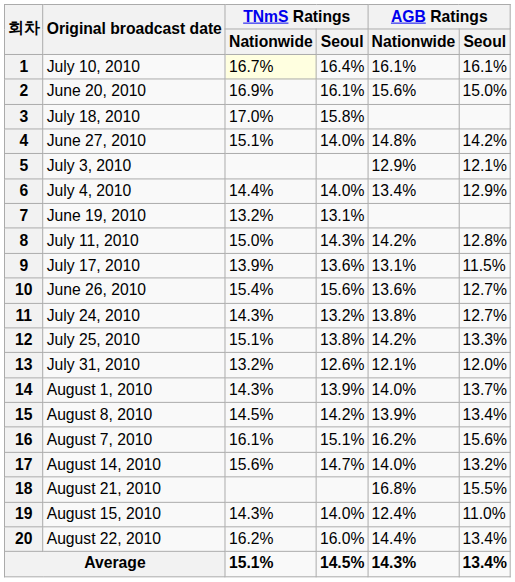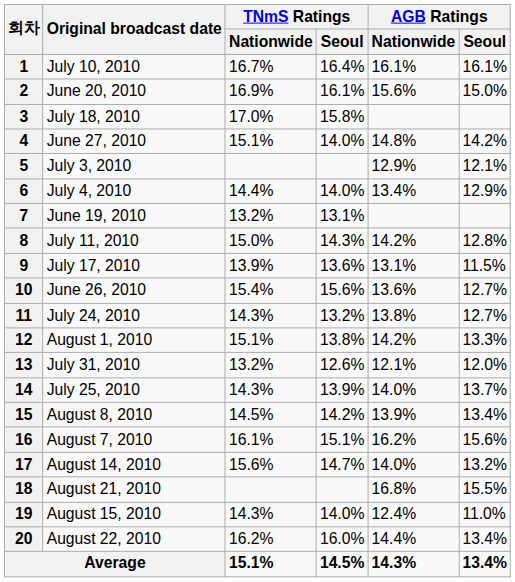 <table class="wikitable sortable">
 <tr>
 <th rowspan="2">회차</th>
 <th rowspan="2">Original broadcast date</th>
 <th colspan="2"><a href='#'>TNmS</a> Ratings</th>
 <th colspan="2"><a href='#'>AGB</a> Ratings</th>
 </tr>
 <tr>
 <th>Nationwide</th>
 <th>Seoul</th>
 <th>Nationwide</th>
 <th>Seoul</th>
 </tr>
 <tr>
 <th>1</th>
 <td>July 10, 2010</td>
-<td style="background: lightyellow;">16.7%</td>
+<td>16.7%</td>
 <td>16.4%</td>
 <td>16.1%</td>
 <td>16.1%</td>
 </tr>
 <tr>
 <th>2</th>
 <td>June 20, 2010</td>
 <td>16.9%</td>
 <td>16.1%</td>
 <td>15.6%</td>
 <td>15.0%</td>
 </tr>
 <tr>
 <th>3</th>
 <td>July 18, 2010</td>
 <td>17.0%</td>
 <td>15.8%</td>
 <td></td>
 <td></td>
 </tr>
 <tr>
 <th>4</th>
 <td>June 27, 2010</td>
 <td>15.1%</td>
 <td>14.0%</td>
 <td>14.8%</td>
 <td>14.2%</td>
 </tr>
 <tr>
 <th>5</th>
 <td>July 3, 2010</td>
 <td></td>
 <td></td>
 <td>12.9%</td>
 <td>12.1%</td>
 </tr>
 <tr>
 <th>6</th>
 <td>July 4, 2010</td>
 <td>14.4%</td>
 <td>14.0%</td>
 <td>13.4%</td>
 <td>12.9%</td>
 </tr>
 <tr>
 <th>7</th>
 <td>June 19, 2010</td>
 <td>13.2%</td>
 <td>13.1%</td>
 <td></td>
 <td></td>
 </tr>
 <tr>
 <th>8</th>
 <td>July 11, 2010</td>
 <td>15.0%</td>
 <td>14.3%</td>
 <td>14.2%</td>
 <td>12.8%</td>
 </tr>
 <tr>
 <th>9</th>
 <td>July 17, 2010</td>
 <td>13.9%</td>
 <td>13.6%</td>
 <td>13.1%</td>
 <td>11.5%</td>
 </tr>
 <tr>
 <th>10</th>
 <td>June 26, 2010</td>
 <td>15.4%</td>
 <td>15.6%</td>
 <td>13.6%</td>
 <td>12.7%</td>
 </tr>
 <tr>
 <th>11</th>
 <td>July 24, 2010</td>
 <td>14.3%</td>
 <td>13.2%</td>
 <td>13.8%</td>
 <td>12.7%</td>
 </tr>
 <tr>
 <th>12</th>
-<td>July 25, 2010</td>
+<td>August 1, 2010</td>
 <td>15.1%</td>
 <td>13.8%</td>
 <td>14.2%</td>
 <td>13.3%</td>
 </tr>
 <tr>
 <th>13</th>
 <td>July 31, 2010</td>
 <td>13.2%</td>
 <td>12.6%</td>
 <td>12.1%</td>
 <td>12.0%</td>
 </tr>
 <tr>
 <th>14</th>
-<td>August 1, 2010</td>
+<td>July 25, 2010</td>
 <td>14.3%</td>
 <td>13.9%</td>
 <td>14.0%</td>
 <td>13.7%</td>
 </tr>
 <tr>
 <th>15</th>
 <td>August 8, 2010</td>
 <td>14.5%</td>
 <td>14.2%</td>
 <td>13.9%</td>
 <td>13.4%</td>
 </tr>
 <tr>
 <th>16</th>
 <td>August 7, 2010</td>
 <td>16.1%</td>
 <td>15.1%</td>
 <td>16.2%</td>
 <td>15.6%</td>
 </tr>
 <tr>
 <th>17</th>
 <td>August 14, 2010</td>
 <td>15.6%</td>
 <td>14.7%</td>
 <td>14.0%</td>
 <td>13.2%</td>
 </tr>
 <tr>
 <th>18</th>
 <td>August 21, 2010</td>
 <td></td>
 <td></td>
 <td>16.8%</td>
 <td>15.5%</td>
 </tr>
 <tr>
 <th>19</th>
 <td>August 15, 2010</td>
 <td>14.3%</td>
 <td>14.0%</td>
 <td>12.4%</td>
 <td>11.0%</td>
 </tr>
 <tr>
 <th>20</th>
 <td>August 22, 2010</td>
 <td>16.2%</td>
 <td>16.0%</td>
 <td>14.4%</td>
 <td>13.4%</td>
 </tr>
 <tr>
 <th colspan="2">Average</th>
 <td><strong>15.1%</strong></td>
 <td><strong>14.5%</strong></td>
 <td><strong>14.3%</strong></td>
 <td><strong>13.4%</strong></td>
 </tr>
 </table>
